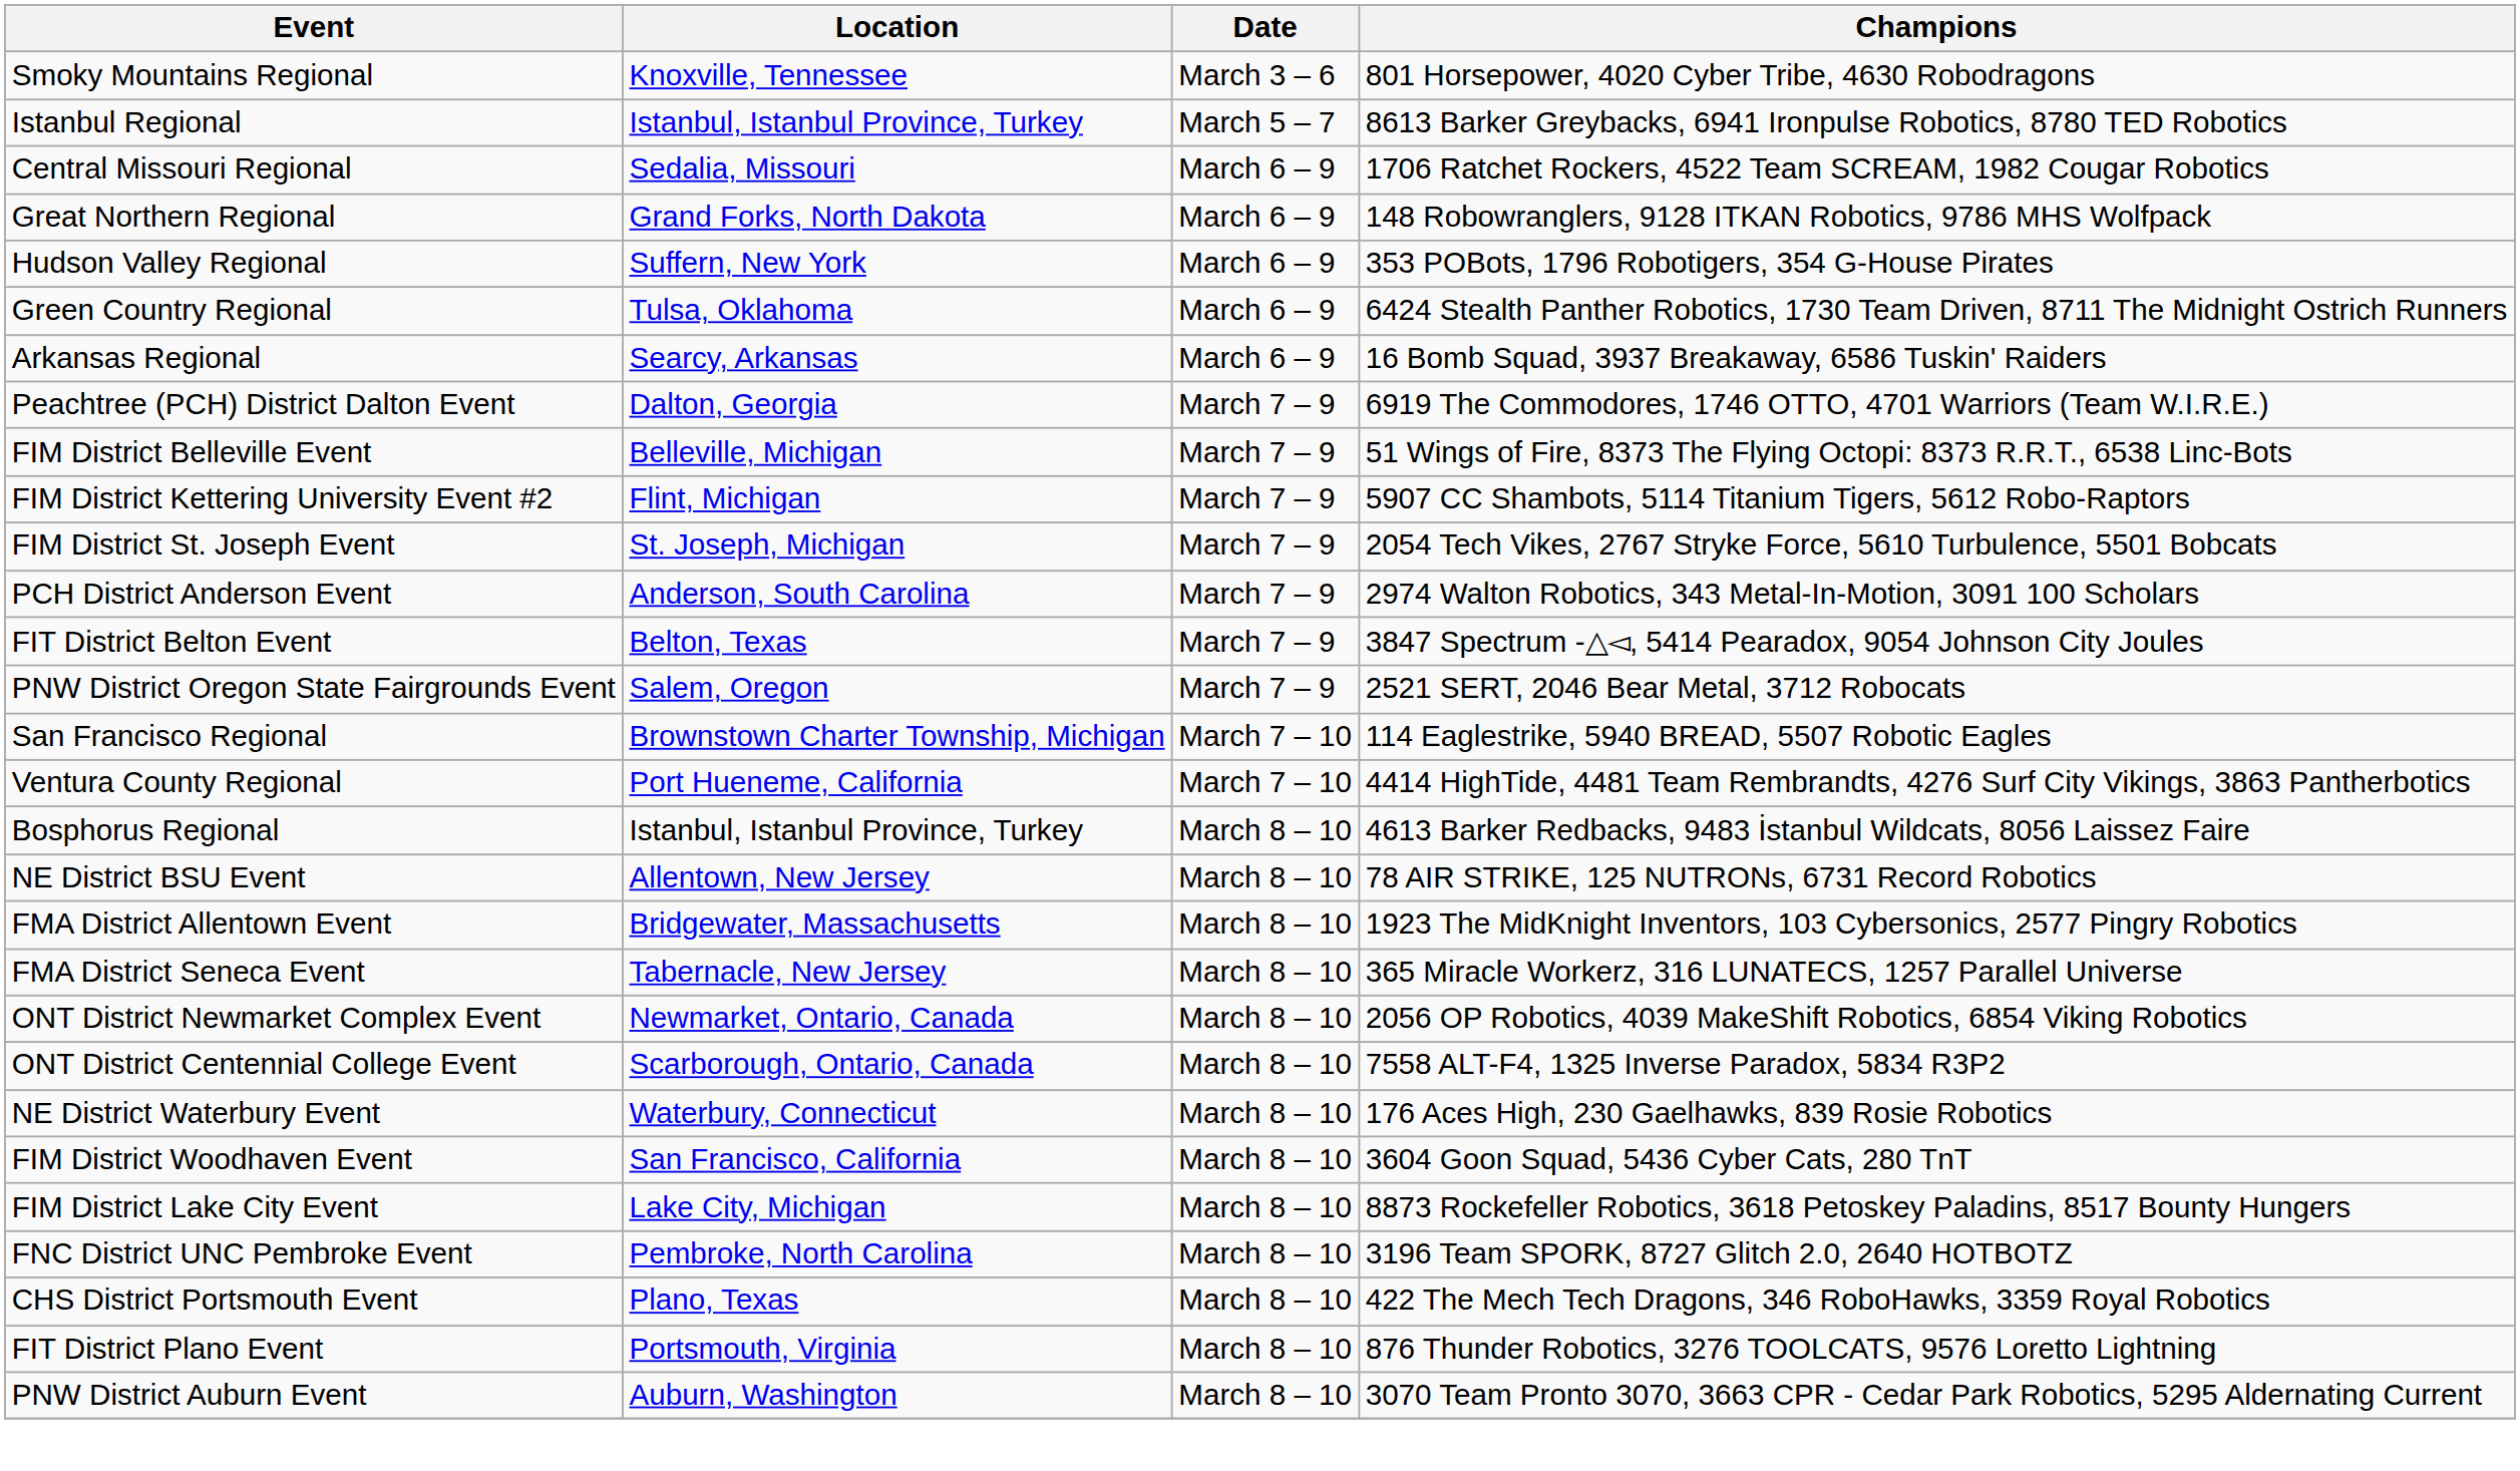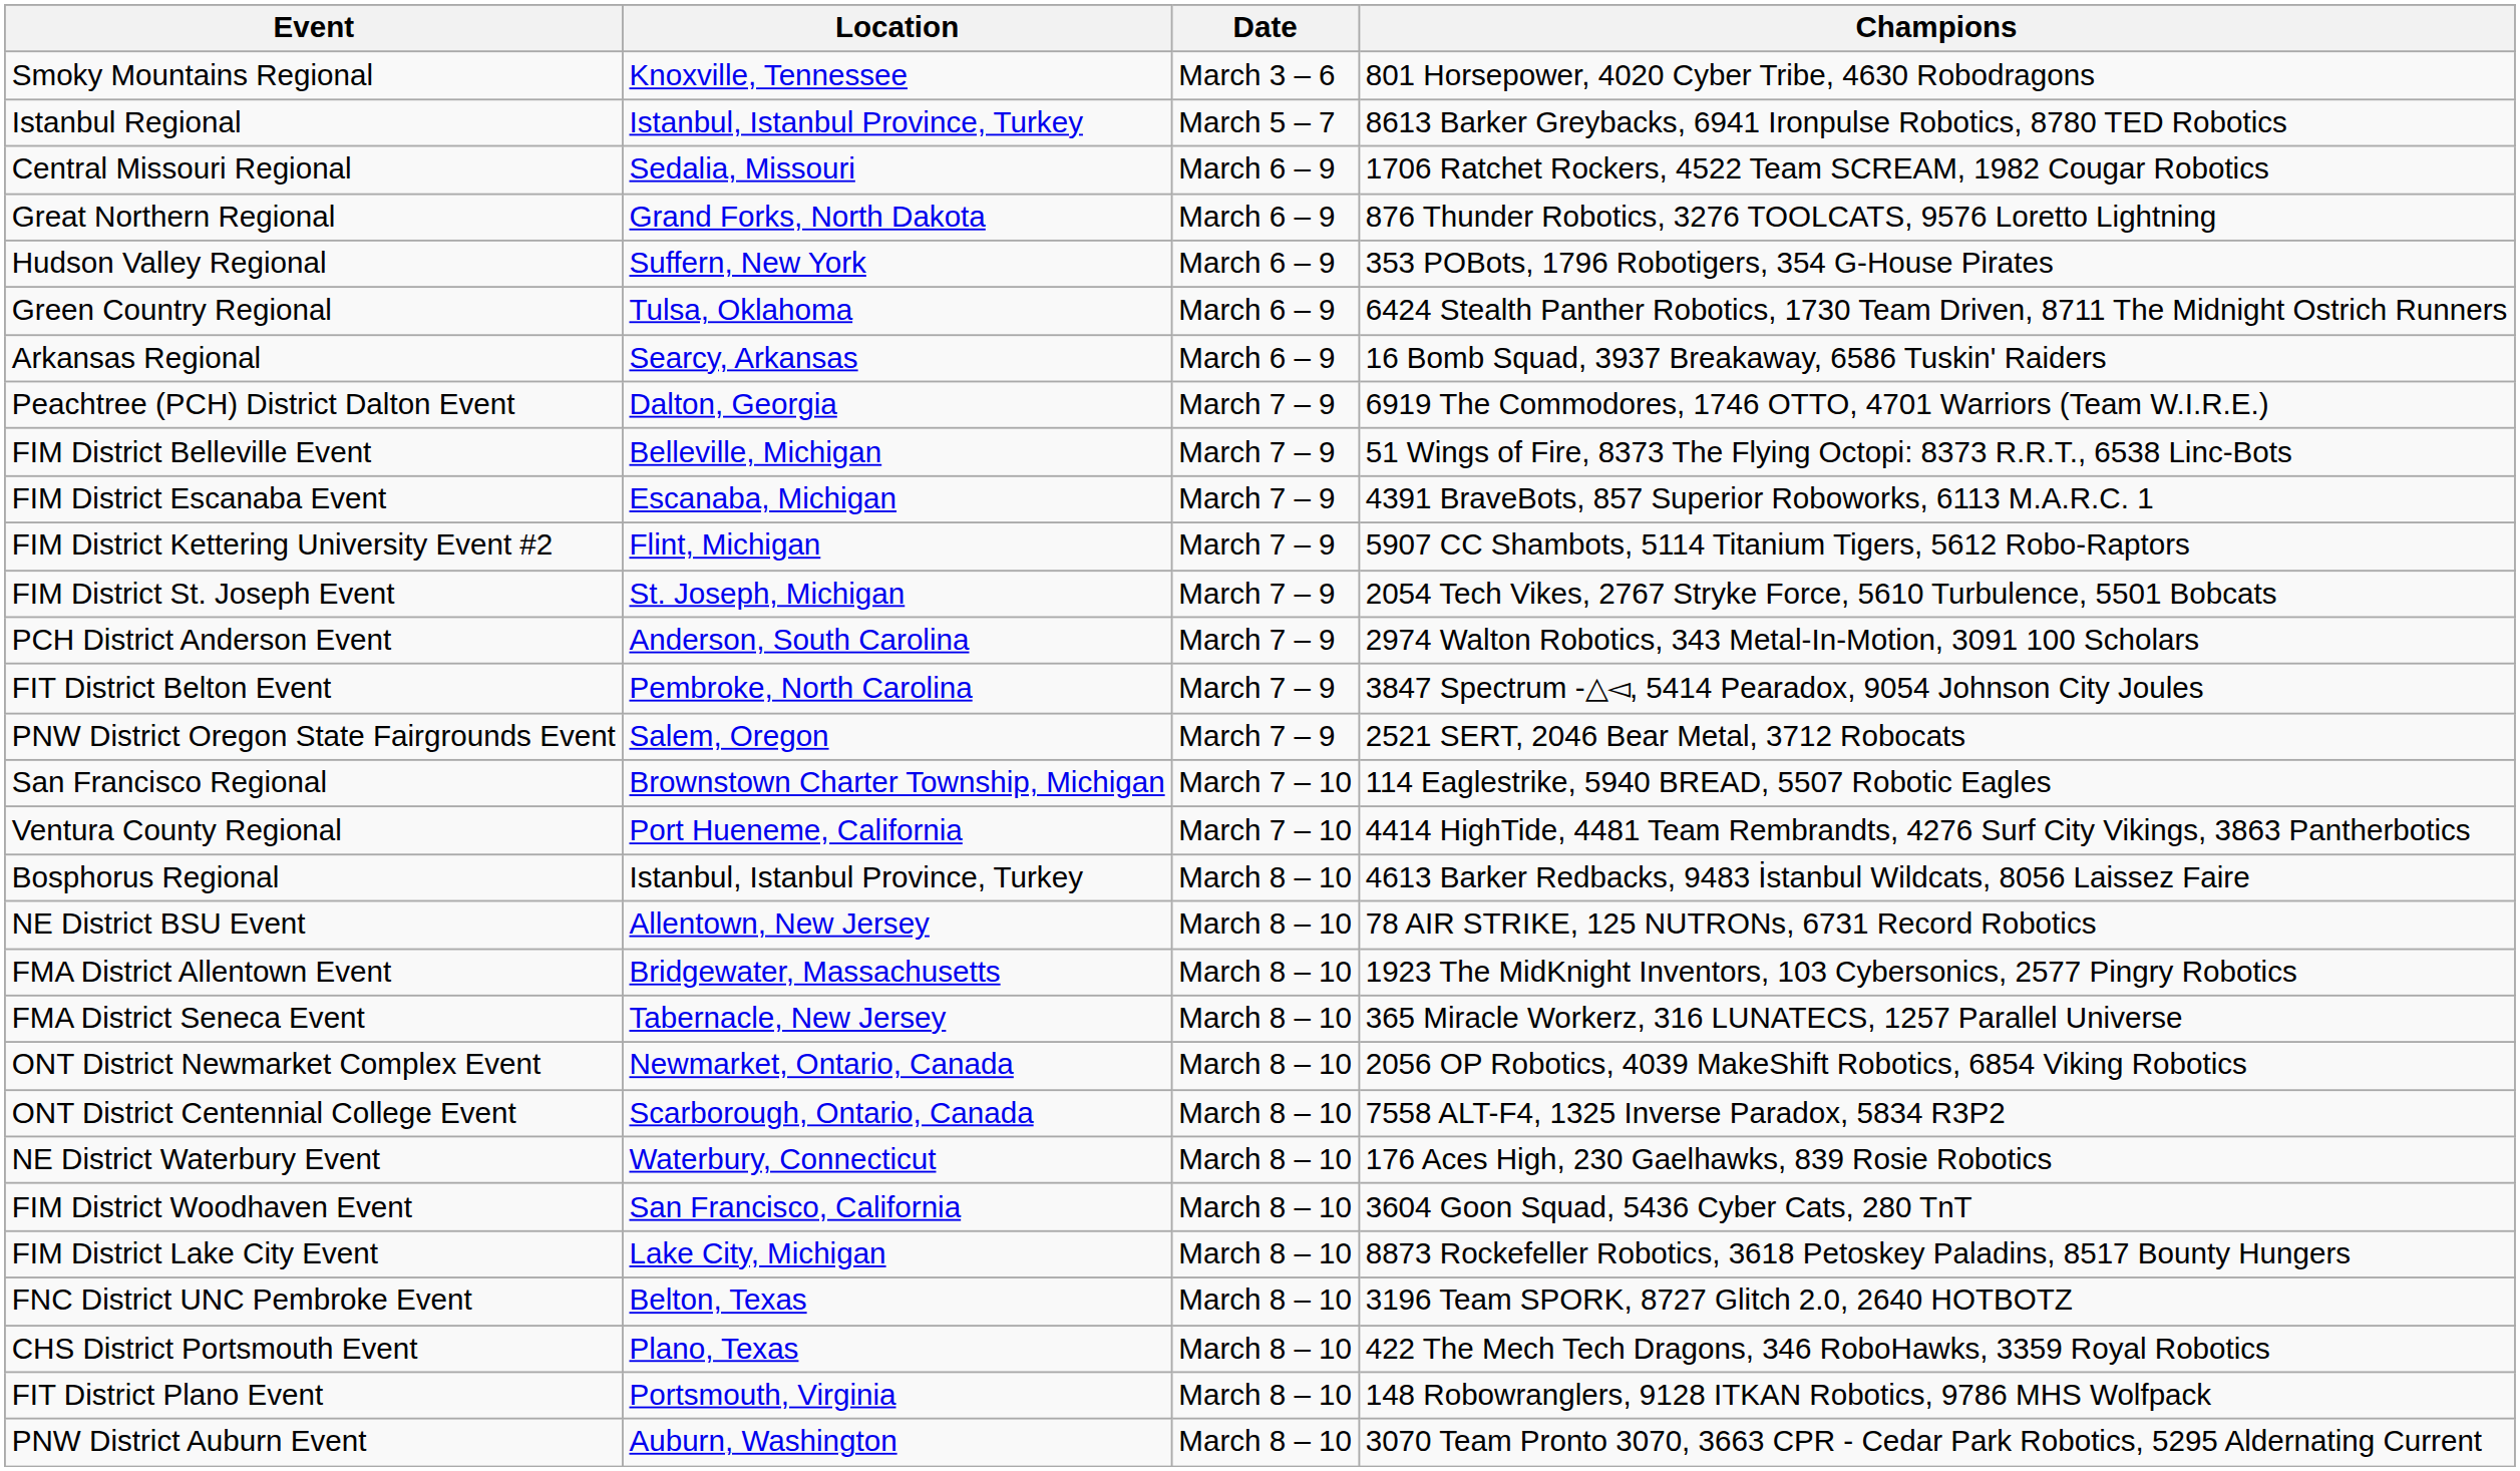 <table class="wikitable">
 <tr>
 <th>Event</th>
 <th>Location</th>
 <th>Date</th>
 <th>Champions</th>
 </tr>
 <tr>
 <td>Smoky Mountains Regional</td>
 <td><a href='#'>Knoxville, Tennessee</a></td>
 <td>March 3 – 6</td>
 <td>801 Horsepower, 4020 Cyber Tribe, 4630 Robodragons</td>
 </tr>
 <tr>
 <td>Istanbul Regional</td>
 <td><a href='#'>Istanbul, Istanbul Province, Turkey</a></td>
 <td>March 5 – 7</td>
 <td>8613 Barker Greybacks, 6941 Ironpulse Robotics, 8780 TED Robotics</td>
 </tr>
 <tr>
 <td>Central Missouri Regional</td>
 <td><a href='#'>Sedalia, Missouri</a></td>
 <td>March 6 – 9</td>
 <td>1706 Ratchet Rockers, 4522 Team SCREAM, 1982 Cougar Robotics</td>
 </tr>
 <tr>
 <td>Great Northern Regional</td>
 <td><a href='#'>Grand Forks, North Dakota</a></td>
 <td>March 6 – 9</td>
-<td>148 Robowranglers, 9128 ITKAN Robotics, 9786 MHS Wolfpack</td>
+<td>876 Thunder Robotics, 3276 TOOLCATS, 9576 Loretto Lightning</td>
 </tr>
 <tr>
 <td>Hudson Valley Regional</td>
 <td><a href='#'>Suffern, New York</a></td>
 <td>March 6 – 9</td>
 <td>353 POBots, 1796 Robotigers, 354 G-House Pirates</td>
 </tr>
 <tr>
 <td>Green Country Regional</td>
 <td><a href='#'>Tulsa, Oklahoma</a></td>
 <td>March 6 – 9</td>
 <td>6424 Stealth Panther Robotics, 1730 Team Driven, 8711 The Midnight Ostrich Runners</td>
 </tr>
 <tr>
 <td>Arkansas Regional</td>
 <td><a href='#'>Searcy, Arkansas</a></td>
 <td>March 6 – 9</td>
 <td>16 Bomb Squad, 3937 Breakaway, 6586 Tuskin' Raiders</td>
 </tr>
 <tr>
 <td>Peachtree (PCH) District Dalton Event</td>
 <td><a href='#'>Dalton, Georgia</a></td>
 <td>March 7 – 9</td>
 <td>6919 The Commodores, 1746 OTTO, 4701 Warriors (Team W.I.R.E.)</td>
 </tr>
 <tr>
 <td>FIM District Belleville Event</td>
 <td><a href='#'>Belleville, Michigan</a></td>
 <td>March 7 – 9</td>
 <td>51 Wings of Fire, 8373 The Flying Octopi: 8373 R.R.T., 6538 Linc-Bots</td>
 </tr>
 <tr>
+<td>FIM District Escanaba Event</td>
+<td><a href='#'>Escanaba, Michigan</a></td>
+<td>March 7 – 9</td>
+<td>4391 BraveBots, 857 Superior Roboworks, 6113 M.A.R.C. 1</td>
+</tr>
+<tr>
 <td>FIM District Kettering University Event #2</td>
 <td><a href='#'>Flint, Michigan</a></td>
 <td>March 7 – 9</td>
 <td>5907 CC Shambots, 5114 Titanium Tigers, 5612 Robo-Raptors</td>
 </tr>
 <tr>
 <td>FIM District St. Joseph Event</td>
 <td><a href='#'>St. Joseph, Michigan</a></td>
 <td>March 7 – 9</td>
 <td>2054 Tech Vikes, 2767 Stryke Force, 5610 Turbulence, 5501 Bobcats</td>
 </tr>
 <tr>
 <td>PCH District Anderson Event</td>
 <td><a href='#'>Anderson, South Carolina</a></td>
 <td>March 7 – 9</td>
 <td>2974 Walton Robotics, 343 Metal-In-Motion, 3091 100 Scholars</td>
 </tr>
 <tr>
 <td>FIT District Belton Event</td>
-<td><a href='#'>Belton, Texas</a></td>
+<td><a href='#'>Pembroke, North Carolina</a></td>
 <td>March 7 – 9</td>
 <td>3847 Spectrum -△◅, 5414 Pearadox, 9054 Johnson City Joules</td>
 </tr>
 <tr>
 <td>PNW District Oregon State Fairgrounds Event</td>
 <td><a href='#'>Salem, Oregon</a></td>
 <td>March 7 – 9</td>
 <td>2521 SERT, 2046 Bear Metal, 3712 Robocats</td>
 </tr>
 <tr>
 <td>San Francisco Regional</td>
 <td><a href='#'>Brownstown Charter Township, Michigan</a></td>
 <td>March 7 – 10</td>
 <td>114 Eaglestrike, 5940 BREAD, 5507 Robotic Eagles</td>
 </tr>
 <tr>
 <td>Ventura County Regional</td>
 <td><a href='#'>Port Hueneme, California</a></td>
 <td>March 7 – 10</td>
 <td>4414 HighTide, 4481 Team Rembrandts, 4276 Surf City Vikings, 3863 Pantherbotics</td>
 </tr>
 <tr>
 <td>Bosphorus Regional</td>
 <td>Istanbul, Istanbul Province, Turkey</td>
 <td>March 8 – 10</td>
 <td>4613 Barker Redbacks, 9483 İstanbul Wildcats, 8056 Laissez Faire</td>
 </tr>
 <tr>
 <td>NE District BSU Event</td>
 <td><a href='#'>Allentown, New Jersey</a></td>
 <td>March 8 – 10</td>
 <td>78 AIR STRIKE, 125 NUTRONs, 6731 Record Robotics</td>
 </tr>
 <tr>
 <td>FMA District Allentown Event</td>
 <td><a href='#'>Bridgewater, Massachusetts</a></td>
 <td>March 8 – 10</td>
 <td>1923 The MidKnight Inventors, 103 Cybersonics, 2577 Pingry Robotics</td>
 </tr>
 <tr>
 <td>FMA District Seneca Event</td>
 <td><a href='#'>Tabernacle, New Jersey</a></td>
 <td>March 8 – 10</td>
 <td>365 Miracle Workerz, 316 LUNATECS, 1257 Parallel Universe</td>
 </tr>
 <tr>
 <td>ONT District Newmarket Complex Event</td>
 <td><a href='#'>Newmarket, Ontario, Canada</a></td>
 <td>March 8 – 10</td>
 <td>2056 OP Robotics, 4039 MakeShift Robotics, 6854 Viking Robotics</td>
 </tr>
 <tr>
 <td>ONT District Centennial College Event</td>
 <td><a href='#'>Scarborough, Ontario, Canada</a></td>
 <td>March 8 – 10</td>
 <td>7558 ALT-F4, 1325 Inverse Paradox, 5834 R3P2</td>
 </tr>
 <tr>
 <td>NE District Waterbury Event</td>
 <td><a href='#'>Waterbury, Connecticut</a></td>
 <td>March 8 – 10</td>
 <td>176 Aces High, 230 Gaelhawks, 839 Rosie Robotics</td>
 </tr>
 <tr>
 <td>FIM District Woodhaven Event</td>
 <td><a href='#'>San Francisco, California</a></td>
 <td>March 8 – 10</td>
 <td>3604 Goon Squad, 5436 Cyber Cats, 280 TnT</td>
 </tr>
 <tr>
 <td>FIM District Lake City Event</td>
 <td><a href='#'>Lake City, Michigan</a></td>
 <td>March 8 – 10</td>
 <td>8873 Rockefeller Robotics, 3618 Petoskey Paladins, 8517 Bounty Hungers</td>
 </tr>
 <tr>
 <td>FNC District UNC Pembroke Event</td>
-<td><a href='#'>Pembroke, North Carolina</a></td>
+<td><a href='#'>Belton, Texas</a></td>
 <td>March 8 – 10</td>
 <td>3196 Team SPORK, 8727 Glitch 2.0, 2640 HOTBOTZ</td>
 </tr>
 <tr>
 <td>CHS District Portsmouth Event</td>
 <td><a href='#'>Plano, Texas</a></td>
 <td>March 8 – 10</td>
 <td>422 The Mech Tech Dragons, 346 RoboHawks, 3359 Royal Robotics</td>
 </tr>
 <tr>
 <td>FIT District Plano Event</td>
 <td><a href='#'>Portsmouth, Virginia</a></td>
 <td>March 8 – 10</td>
-<td>876 Thunder Robotics, 3276 TOOLCATS, 9576 Loretto Lightning</td>
+<td>148 Robowranglers, 9128 ITKAN Robotics, 9786 MHS Wolfpack</td>
 </tr>
 <tr>
 <td>PNW District Auburn Event</td>
 <td><a href='#'>Auburn, Washington</a></td>
 <td>March 8 – 10</td>
 <td>3070 Team Pronto 3070, 3663 CPR - Cedar Park Robotics, 5295 Aldernating Current</td>
 </tr>
 <tr>
 </tr>
 </table>
